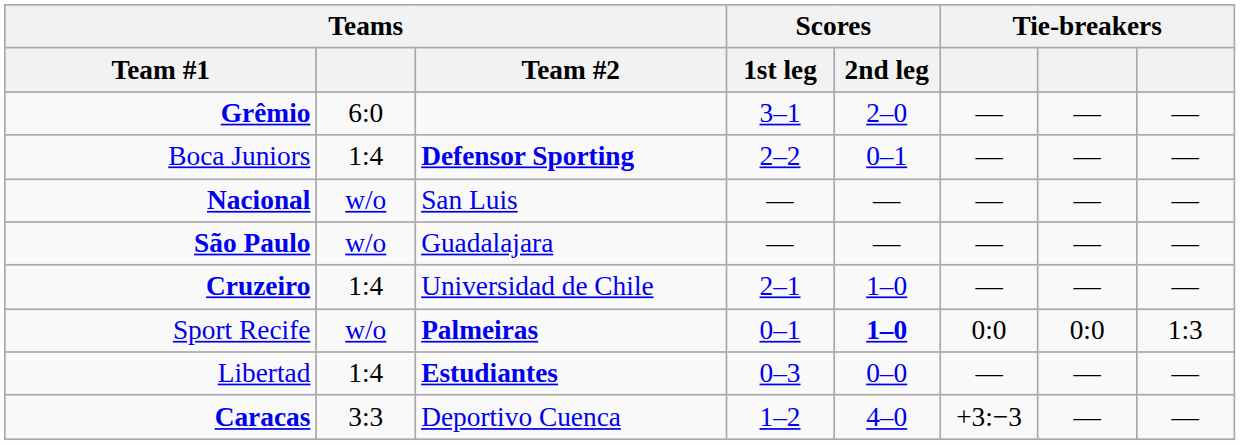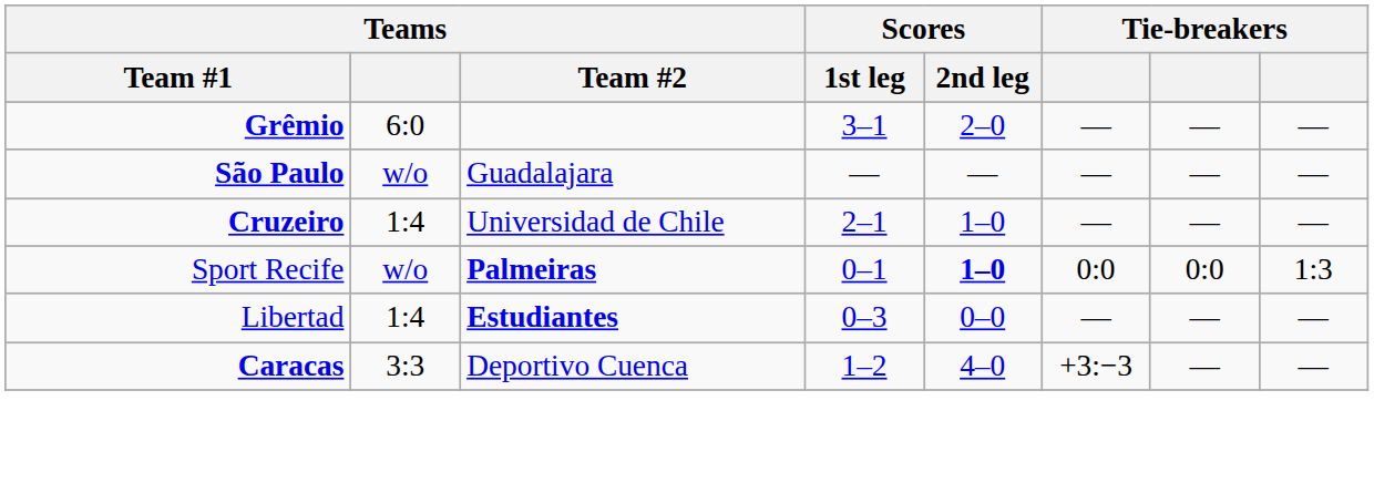 <table class="wikitable" style="text-align: center;">
 <tr>
 <th colspan=3>Teams</th>
 <th colspan=2>Scores</th>
 <th colspan=3>Tie-breakers</th>
 </tr>
 <tr>
 <th width="175">Team #1</th>
 <th width="50"></th>
 <th width="175">Team #2</th>
 <th width="55">1st leg</th>
 <th width="55">2nd leg</th>
 <th width="50"></th>
 <th width="50"></th>
 <th width="50"></th>
 </tr>
 <tr>
 <td align=right><strong><a href='#'>Grêmio</a></strong> </td>
 <td>6:0</td>
 <td align=left></td>
 <td><a href='#'>3–1</a></td>
 <td><a href='#'>2–0</a></td>
-<td>—</td>
-<td>—</td>
-<td>—</td>
-</tr>
-<tr>
-<td align=right><a href='#'>Boca Juniors</a> </td>
-<td>1:4</td>
-<td align=left> <strong><a href='#'>Defensor Sporting</a></strong></td>
-<td><a href='#'>2–2</a></td>
-<td><a href='#'>0–1</a></td>
-<td>—</td>
-<td>—</td>
-<td>—</td>
-</tr>
-<tr>
-<td align=right><strong><a href='#'>Nacional</a></strong> </td>
-<td><a href='#'>w/o</a></td>
-<td align=left> <a href='#'>San Luis</a></td>
-<td>—</td>
-<td>—</td>
 <td>—</td>
 <td>—</td>
 <td>—</td>
 </tr>
 <tr>
 <td align=right><strong><a href='#'>São Paulo</a></strong> </td>
 <td><a href='#'>w/o</a></td>
 <td align=left> <a href='#'>Guadalajara</a></td>
 <td>—</td>
 <td>—</td>
 <td>—</td>
 <td>—</td>
 <td>—</td>
 </tr>
 <tr>
 <td align=right><strong><a href='#'>Cruzeiro</a></strong> </td>
 <td>1:4</td>
 <td align=left> <a href='#'>Universidad de Chile</a></td>
 <td><a href='#'>2–1</a></td>
 <td><a href='#'>1–0</a></td>
 <td>—</td>
 <td>—</td>
 <td>—</td>
 </tr>
 <tr>
 <td align=right><a href='#'>Sport Recife</a> </td>
 <td><a href='#'>w/o</a></td>
 <td align=left> <strong><a href='#'>Palmeiras</a></strong></td>
 <td><a href='#'>0–1</a></td>
 <td><strong><a href='#'>1–0</a></strong></td>
 <td>0:0</td>
 <td>0:0</td>
 <td>1:3</td>
 </tr>
 <tr>
 <td align=right><a href='#'>Libertad</a> </td>
 <td>1:4</td>
 <td align=left> <strong><a href='#'>Estudiantes</a></strong></td>
 <td><a href='#'>0–3</a></td>
 <td><a href='#'>0–0</a></td>
 <td>—</td>
 <td>—</td>
 <td>—</td>
 </tr>
 <tr>
 <td align=right><strong><a href='#'>Caracas</a></strong> </td>
 <td>3:3</td>
 <td align=left> <a href='#'>Deportivo Cuenca</a></td>
 <td><a href='#'>1–2</a></td>
 <td><a href='#'>4–0</a></td>
 <td>+3:−3</td>
 <td>—</td>
 <td>—</td>
 </tr>
 </table>
